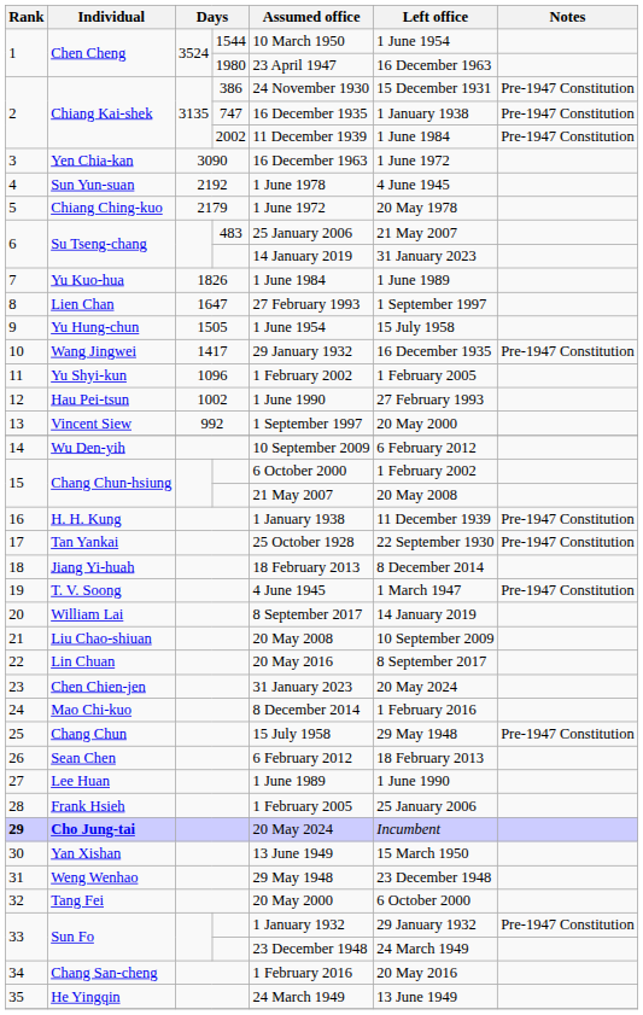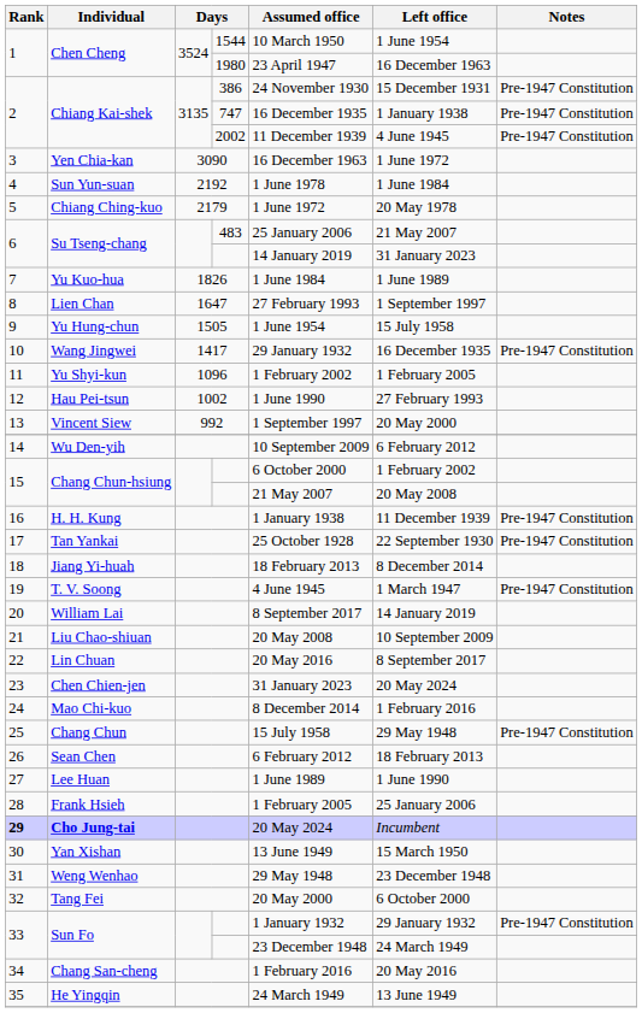 <table class="wikitable sortable">
 <tr>
 <th>Rank</th>
 <th>Individual</th>
 <th colspan=2>Days</th>
 <th>Assumed office</th>
 <th>Left office</th>
 <th>Notes</th>
 </tr>
 <tr>
 <td rowspan="2">1</td>
 <td rowspan="2"><a href='#'>Chen Cheng</a></td>
 <td rowspan="2" style="text-align:center;">3524</td>
 <td style="text-align:center;">1544</td>
 <td>10 March 1950</td>
 <td>1 June 1954</td>
 <td></td>
 </tr>
 <tr>
 <td style="text-align:center;">1980</td>
 <td>23 April 1947</td>
 <td>16 December 1963</td>
 <td></td>
 </tr>
 <tr>
 <td rowspan="3">2</td>
 <td rowspan="3"><a href='#'>Chiang Kai-shek</a></td>
 <td rowspan="3" style="text-align:center;">3135</td>
 <td style="text-align:center;">386</td>
 <td>24 November 1930</td>
 <td>15 December 1931</td>
 <td>Pre-1947 Constitution</td>
 </tr>
 <tr>
 <td style="text-align:center;">747</td>
 <td>16 December 1935</td>
 <td>1 January 1938</td>
 <td>Pre-1947 Constitution</td>
 </tr>
 <tr>
 <td style="text-align:center;">2002</td>
 <td>11 December 1939</td>
-<td>1 June 1984</td>
+<td>4 June 1945</td>
 <td>Pre-1947 Constitution</td>
 </tr>
 <tr>
 <td>3</td>
 <td><a href='#'>Yen Chia-kan</a></td>
 <td colspan="2" style="text-align:center;">3090</td>
 <td>16 December 1963</td>
 <td>1 June 1972</td>
 <td></td>
 </tr>
 <tr>
 <td>4</td>
 <td><a href='#'>Sun Yun-suan</a></td>
 <td colspan="2" style="text-align:center;">2192</td>
 <td>1 June 1978</td>
-<td>4 June 1945</td>
+<td>1 June 1984</td>
 <td></td>
 </tr>
 <tr>
 <td>5</td>
 <td><a href='#'>Chiang Ching-kuo</a></td>
 <td colspan="2" style="text-align:center;">2179</td>
 <td>1 June 1972</td>
 <td>20 May 1978</td>
 <td></td>
 </tr>
 <tr>
 <td rowspan="2">6</td>
 <td rowspan="2"><a href='#'>Su Tseng-chang</a></td>
 <td rowspan="2" style="text-align:center"></td>
 <td style="text-align:center;">483</td>
 <td>25 January 2006</td>
 <td>21 May 2007</td>
 <td></td>
 </tr>
 <tr>
 <td style="text-align:center;"></td>
 <td>14 January 2019</td>
 <td>31 January 2023</td>
 <td></td>
 </tr>
 <tr>
 <td>7</td>
 <td><a href='#'>Yu Kuo-hua</a></td>
 <td colspan="2" style="text-align:center;">1826</td>
 <td>1 June 1984</td>
 <td>1 June 1989</td>
 <td></td>
 </tr>
 <tr>
 <td>8</td>
 <td><a href='#'>Lien Chan</a></td>
 <td colspan="2" style="text-align:center;">1647</td>
 <td>27 February 1993</td>
 <td>1 September 1997</td>
 <td></td>
 </tr>
 <tr>
 <td>9</td>
 <td><a href='#'>Yu Hung-chun</a></td>
 <td colspan="2" style="text-align:center;">1505</td>
 <td>1 June 1954</td>
 <td>15 July 1958</td>
 <td></td>
 </tr>
 <tr>
 <td>10</td>
 <td><a href='#'>Wang Jingwei</a></td>
 <td colspan="2" style="text-align:center;">1417</td>
 <td>29 January 1932</td>
 <td>16 December 1935</td>
 <td>Pre-1947 Constitution</td>
 </tr>
 <tr>
 <td>11</td>
 <td><a href='#'>Yu Shyi-kun</a></td>
 <td colspan="2" style="text-align:center;">1096</td>
 <td>1 February 2002</td>
 <td>1 February 2005</td>
 <td></td>
 </tr>
 <tr>
 <td>12</td>
 <td><a href='#'>Hau Pei-tsun</a></td>
 <td colspan="2" style="text-align:center;">1002</td>
 <td>1 June 1990</td>
 <td>27 February 1993</td>
 <td></td>
 </tr>
 <tr>
 <td>13</td>
 <td><a href='#'>Vincent Siew</a></td>
 <td colspan="2" style="text-align:center;">992</td>
 <td>1 September 1997</td>
 <td>20 May 2000</td>
 <td></td>
 </tr>
 <tr>
 </tr>
 <tr>
 <td>14</td>
 <td><a href='#'>Wu Den-yih</a></td>
 <td colspan="2"></td>
 <td>10 September 2009</td>
 <td>6 February 2012</td>
 <td></td>
 </tr>
 <tr>
 <td rowspan="2">15</td>
 <td rowspan="2"><a href='#'>Chang Chun-hsiung</a></td>
 <td rowspan="2"></td>
 <td></td>
 <td>6 October 2000</td>
 <td>1 February 2002</td>
 <td></td>
 </tr>
 <tr>
 <td></td>
 <td>21 May 2007</td>
 <td>20 May 2008</td>
 <td></td>
 </tr>
 <tr>
 <td>16</td>
 <td><a href='#'>H. H. Kung</a></td>
 <td colspan="2"></td>
 <td>1 January 1938</td>
 <td>11 December 1939</td>
 <td>Pre-1947 Constitution</td>
 </tr>
 <tr>
 <td>17</td>
 <td><a href='#'>Tan Yankai</a></td>
 <td colspan="2"></td>
 <td>25 October 1928</td>
 <td>22 September 1930</td>
 <td>Pre-1947 Constitution</td>
 </tr>
 <tr>
 <td>18</td>
 <td><a href='#'>Jiang Yi-huah</a></td>
 <td colspan="2"></td>
 <td>18 February 2013</td>
 <td>8 December 2014</td>
 <td></td>
 </tr>
 <tr>
 <td>19</td>
 <td><a href='#'>T. V. Soong</a></td>
 <td colspan="2"></td>
 <td>4 June 1945</td>
 <td>1 March 1947</td>
 <td>Pre-1947 Constitution</td>
 </tr>
 <tr>
 <td>20</td>
 <td><a href='#'>William Lai</a></td>
 <td colspan="2"></td>
 <td>8 September 2017</td>
 <td>14 January 2019</td>
 <td></td>
 </tr>
 <tr>
 <td>21</td>
 <td><a href='#'>Liu Chao-shiuan</a></td>
 <td colspan="2"></td>
 <td>20 May 2008</td>
 <td>10 September 2009</td>
 <td></td>
 </tr>
 <tr>
 <td>22</td>
 <td><a href='#'>Lin Chuan</a></td>
 <td colspan="2"></td>
 <td>20 May 2016</td>
 <td>8 September 2017</td>
 <td></td>
 </tr>
 <tr>
 <td>23</td>
 <td><a href='#'>Chen Chien-jen</a></td>
 <td colspan="2" style="text-align:center;"></td>
 <td>31 January 2023</td>
 <td>20 May 2024</td>
 <td></td>
 </tr>
 <tr>
 <td>24</td>
 <td><a href='#'>Mao Chi-kuo</a></td>
 <td colspan="2"></td>
 <td>8 December 2014</td>
 <td>1 February 2016</td>
 <td></td>
 </tr>
 <tr>
 <td>25</td>
 <td><a href='#'>Chang Chun</a></td>
 <td colspan="2"></td>
 <td>15 July 1958</td>
 <td>29 May 1948</td>
 <td>Pre-1947 Constitution</td>
 </tr>
 <tr>
 <td>26</td>
 <td><a href='#'>Sean Chen</a></td>
 <td colspan="2"></td>
 <td>6 February 2012</td>
 <td>18 February 2013</td>
 <td></td>
 </tr>
 <tr>
 <td>27</td>
 <td><a href='#'>Lee Huan</a></td>
 <td colspan="2"></td>
 <td>1 June 1989</td>
 <td>1 June 1990</td>
 <td></td>
 </tr>
 <tr>
 <td>28</td>
 <td><a href='#'>Frank Hsieh</a></td>
 <td colspan="2"></td>
 <td>1 February 2005</td>
 <td>25 January 2006</td>
 <td></td>
 </tr>
 <tr bgcolor="ccccff">
 <td><strong>29</strong></td>
 <td><strong><a href='#'>Cho Jung-tai</a></strong></td>
 <td colspan="2" style="text-align:center;"><strong></strong></td>
 <td>20 May 2024</td>
 <td><em>Incumbent</em></td>
 <td></td>
 </tr>
 <tr>
 <td>30</td>
 <td><a href='#'>Yan Xishan</a></td>
 <td colspan="2"></td>
 <td>13 June 1949</td>
 <td>15 March 1950</td>
 <td></td>
 </tr>
 <tr>
 <td>31</td>
 <td><a href='#'>Weng Wenhao</a></td>
 <td colspan="2"></td>
 <td>29 May 1948</td>
 <td>23 December 1948</td>
 <td></td>
 </tr>
 <tr>
 <td>32</td>
 <td><a href='#'>Tang Fei</a></td>
 <td colspan="2"></td>
 <td>20 May 2000</td>
 <td>6 October 2000</td>
 <td></td>
 </tr>
 <tr>
 <td rowspan="2">33</td>
 <td rowspan="2"><a href='#'>Sun Fo</a></td>
 <td rowspan="2"></td>
 <td></td>
 <td>1 January 1932</td>
 <td>29 January 1932</td>
 <td>Pre-1947 Constitution</td>
 </tr>
 <tr>
 <td></td>
 <td>23 December 1948</td>
 <td>24 March 1949</td>
 <td></td>
 </tr>
 <tr>
 <td>34</td>
 <td><a href='#'>Chang San-cheng</a></td>
 <td colspan="2"></td>
 <td>1 February 2016</td>
 <td>20 May 2016</td>
 <td></td>
 </tr>
 <tr>
 <td>35</td>
 <td><a href='#'>He Yingqin</a></td>
 <td colspan="2"></td>
 <td>24 March 1949</td>
 <td>13 June 1949</td>
 <td></td>
 </tr>
 <tr>
 </tr>
 </table>
